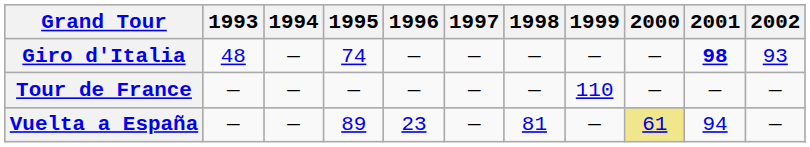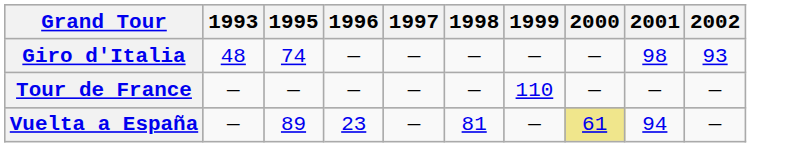 <table class="wikitable plainrowheaders">
 <tr>
 <th scope="col"><a href='#'>Grand Tour</a></th>
 <th scope="col">1993</th>
-<th scope="col">1994</th>
 <th scope="col">1995</th>
 <th scope="col">1996</th>
 <th scope="col">1997</th>
 <th scope="col">1998</th>
 <th scope="col">1999</th>
 <th scope="col">2000</th>
 <th scope="col">2001</th>
 <th scope="col">2002</th>
 </tr>
 <tr style="text-align:center;">
 <th scope="row"> <a href='#'>Giro d'Italia</a></th>
 <td style="text-align:center;"><a href='#'>48</a></td>
-<td>—</td>
 <td style="text-align:center;"><a href='#'>74</a></td>
 <td>—</td>
 <td>—</td>
 <td>—</td>
 <td>—</td>
 <td>—</td>
-<td style="text-align:center;"><strong><a href='#'>98</a></strong></td>
+<td style="text-align:center;"><a href='#'>98</a></td>
 <td style="text-align:center;"><a href='#'>93</a></td>
 </tr>
 <tr style="text-align:center;">
 <th scope="row"> <a href='#'>Tour de France</a></th>
-<td>—</td>
 <td>—</td>
 <td>—</td>
 <td>—</td>
 <td>—</td>
 <td>—</td>
 <td style="text-align:center;"><a href='#'>110</a></td>
 <td>—</td>
 <td>—</td>
 <td>—</td>
 </tr>
 <tr style="text-align:center;">
 <th scope="row"> <a href='#'>Vuelta a España</a></th>
 <td>—</td>
-<td>—</td>
 <td style="text-align:center;"><a href='#'>89</a></td>
 <td style="text-align:center;"><a href='#'>23</a></td>
 <td>—</td>
 <td style="text-align:center;"><a href='#'>81</a></td>
 <td>—</td>
 <td style="background: khaki; text-align:center;"><a href='#'>61</a></td>
 <td style="text-align:center;"><a href='#'>94</a></td>
 <td>—</td>
 </tr>
 </table>
